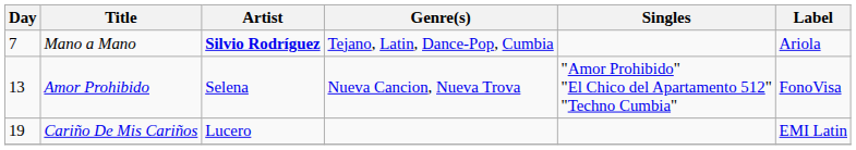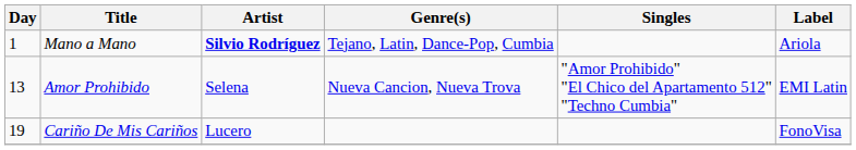 <table class="wikitable sortable" style="text-align: left;">
 <tr>
 <th>Day</th>
 <th>Title</th>
 <th>Artist</th>
 <th>Genre(s)</th>
 <th>Singles</th>
 <th>Label</th>
 </tr>
 <tr>
-<td>7</td>
+<td>1</td>
 <td><em>Mano a Mano</em></td>
 <td><strong><a href='#'>Silvio Rodríguez</a></strong></td>
 <td><a href='#'>Tejano</a>, <a href='#'>Latin</a>, <a href='#'>Dance-Pop</a>, <a href='#'>Cumbia</a></td>
 <td></td>
 <td><a href='#'>Ariola</a></td>
 </tr>
 <tr>
 <td>13</td>
 <td><em><a href='#'>Amor Prohibido</a></em></td>
 <td><a href='#'>Selena</a></td>
 <td><a href='#'>Nueva Cancion</a>, <a href='#'>Nueva Trova</a></td>
 <td>"<a href='#'>Amor Prohibido</a>"<br>"<a href='#'>El Chico del Apartamento 512</a>"<br>"<a href='#'>Techno Cumbia</a>"</td>
-<td><a href='#'>FonoVisa</a></td>
+<td><a href='#'>EMI Latin</a></td>
 </tr>
 <tr>
 <td>19</td>
 <td><em><a href='#'>Cariño De Mis Cariños</a></em></td>
 <td><a href='#'>Lucero</a></td>
 <td></td>
 <td></td>
-<td><a href='#'>EMI Latin</a></td>
+<td><a href='#'>FonoVisa</a></td>
 </tr>
 <tr>
 </tr>
 </table>
